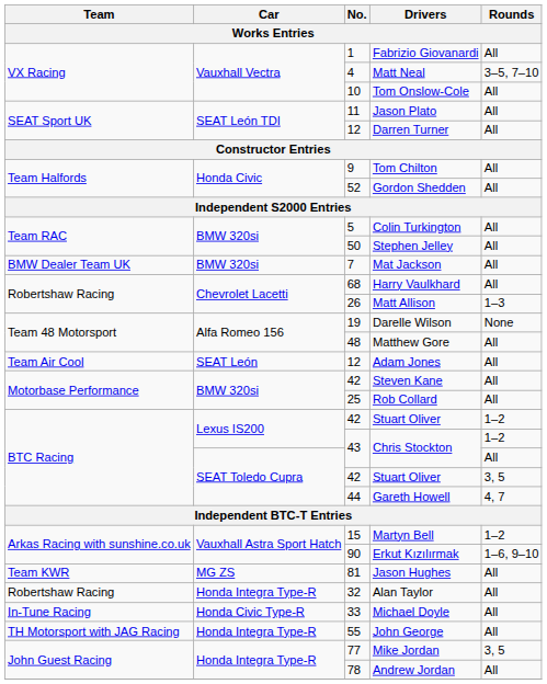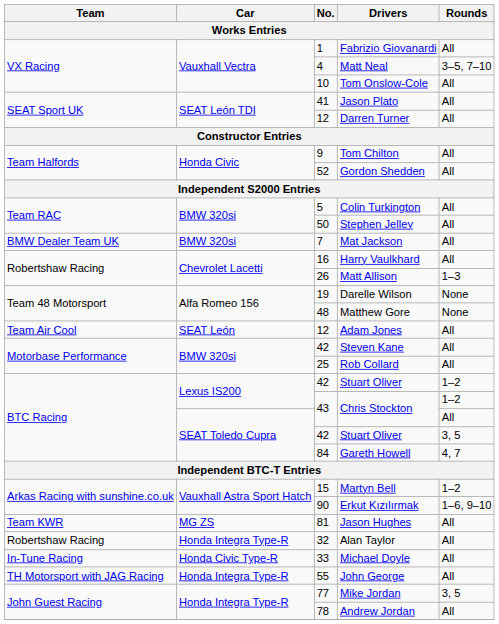 <table class="wikitable sortable" style="font-size: 85%">
 <tr>
 <th>Team</th>
 <th>Car</th>
 <th>No.</th>
 <th>Drivers</th>
 <th>Rounds</th>
 </tr>
 <tr>
 <th colspan=5>Works Entries</th>
 </tr>
 <tr>
 <td rowspan=3> <a href='#'>VX Racing</a></td>
 <td rowspan=3><a href='#'>Vauxhall Vectra</a></td>
 <td>1</td>
 <td nowrap> <a href='#'>Fabrizio Giovanardi</a></td>
 <td>All</td>
 </tr>
 <tr>
 <td>4</td>
 <td> <a href='#'>Matt Neal</a></td>
 <td>3–5, 7–10</td>
 </tr>
 <tr>
 <td>10</td>
 <td> <a href='#'>Tom Onslow-Cole</a></td>
 <td>All</td>
 </tr>
 <tr>
 <td rowspan=2> <a href='#'>SEAT Sport UK</a></td>
 <td rowspan=2><a href='#'>SEAT León TDI</a></td>
-<td>11</td>
+<td>41</td>
 <td> <a href='#'>Jason Plato</a></td>
 <td>All</td>
 </tr>
 <tr>
 <td>12</td>
 <td> <a href='#'>Darren Turner</a></td>
 <td>All</td>
 </tr>
 <tr>
 <th colspan=5>Constructor Entries</th>
 </tr>
 <tr>
 <td rowspan=2> <a href='#'>Team Halfords</a></td>
 <td rowspan=2><a href='#'>Honda Civic</a></td>
 <td>9</td>
 <td> <a href='#'>Tom Chilton</a></td>
 <td>All</td>
 </tr>
 <tr>
 <td>52</td>
 <td> <a href='#'>Gordon Shedden</a></td>
 <td>All</td>
 </tr>
 <tr>
 <th colspan=5>Independent S2000 Entries</th>
 </tr>
 <tr>
 <td rowspan=2> <a href='#'>Team RAC</a></td>
 <td rowspan=2><a href='#'>BMW 320si</a></td>
 <td>5</td>
 <td> <a href='#'>Colin Turkington</a></td>
 <td>All</td>
 </tr>
 <tr>
 <td>50</td>
 <td> <a href='#'>Stephen Jelley</a></td>
 <td>All</td>
 </tr>
 <tr>
 <td> <a href='#'>BMW Dealer Team UK</a></td>
 <td><a href='#'>BMW 320si</a></td>
 <td>7</td>
 <td> <a href='#'>Mat Jackson</a></td>
 <td>All</td>
 </tr>
 <tr>
 <td rowspan=2> Robertshaw Racing</td>
 <td rowspan=2><a href='#'>Chevrolet Lacetti</a></td>
-<td>68</td>
+<td>16</td>
 <td> <a href='#'>Harry Vaulkhard</a></td>
 <td>All</td>
 </tr>
 <tr>
 <td>26</td>
 <td> <a href='#'>Matt Allison</a></td>
 <td>1–3</td>
 </tr>
 <tr>
 <td rowspan="2">Team 48 Motorsport</td>
 <td rowspan="2">Alfa Romeo 156</td>
 <td>19</td>
 <td>  Darelle Wilson</td>
 <td>None</td>
 </tr>
 <tr>
 <td>48</td>
 <td> Matthew Gore</td>
-<td>All</td>
+<td>None</td>
 </tr>
 <tr>
 <td> <a href='#'>Team Air Cool</a></td>
 <td><a href='#'>SEAT León</a></td>
 <td>12</td>
 <td> <a href='#'>Adam Jones</a></td>
 <td>All</td>
 </tr>
 <tr>
 <td rowspan=2> <a href='#'>Motorbase Performance</a></td>
 <td rowspan=2><a href='#'>BMW 320si</a></td>
 <td>42</td>
 <td> <a href='#'>Steven Kane</a></td>
 <td>All</td>
 </tr>
 <tr>
 <td>25</td>
 <td> <a href='#'>Rob Collard</a></td>
 <td>All</td>
 </tr>
 <tr>
 <td rowspan=5> <a href='#'>BTC Racing</a></td>
 <td rowspan=2><a href='#'>Lexus IS200</a></td>
 <td>42</td>
 <td> <a href='#'>Stuart Oliver</a></td>
 <td>1–2</td>
 </tr>
 <tr>
 <td rowspan=2>43</td>
 <td rowspan=2> <a href='#'>Chris Stockton</a></td>
 <td>1–2</td>
 </tr>
 <tr>
 <td rowspan=3><a href='#'>SEAT Toledo Cupra</a></td>
 <td>All</td>
 </tr>
 <tr>
 <td>42</td>
 <td> <a href='#'>Stuart Oliver</a></td>
 <td>3, 5</td>
 </tr>
 <tr>
-<td>44</td>
+<td>84</td>
 <td> <a href='#'>Gareth Howell</a></td>
 <td>4, 7</td>
 </tr>
 <tr>
 <th colspan=5>Independent BTC-T Entries</th>
 </tr>
 <tr>
 <td rowspan=2 nowrap> <a href='#'>Arkas Racing with sunshine.co.uk</a></td>
 <td rowspan=2 nowrap><a href='#'>Vauxhall Astra Sport Hatch</a></td>
 <td>15</td>
 <td> <a href='#'>Martyn Bell</a></td>
 <td>1–2</td>
 </tr>
 <tr>
 <td>90</td>
 <td> <a href='#'>Erkut Kızılırmak</a></td>
 <td nowrap>1–6, 9–10</td>
 </tr>
 <tr>
 <td> <a href='#'>Team KWR</a></td>
 <td><a href='#'>MG ZS</a></td>
 <td>81</td>
 <td> <a href='#'>Jason Hughes</a></td>
 <td>All</td>
 </tr>
 <tr>
 <td> Robertshaw Racing</td>
 <td><a href='#'>Honda Integra Type-R</a></td>
 <td>32</td>
 <td> Alan Taylor</td>
 <td>All</td>
 </tr>
 <tr>
 <td> <a href='#'>In-Tune Racing</a></td>
 <td><a href='#'>Honda Civic Type-R</a></td>
 <td>33</td>
 <td> <a href='#'>Michael Doyle</a></td>
 <td>All</td>
 </tr>
 <tr>
 <td nowrap> <a href='#'>TH Motorsport with JAG Racing</a></td>
 <td><a href='#'>Honda Integra Type-R</a></td>
 <td>55</td>
 <td> <a href='#'>John George</a></td>
 <td>All</td>
 </tr>
 <tr>
 <td rowspan=2> <a href='#'>John Guest Racing</a></td>
 <td rowspan=2><a href='#'>Honda Integra Type-R</a></td>
 <td>77</td>
 <td> <a href='#'>Mike Jordan</a></td>
 <td>3, 5</td>
 </tr>
 <tr>
 <td>78</td>
 <td> <a href='#'>Andrew Jordan</a></td>
 <td>All</td>
 </tr>
 <tr>
 </tr>
 </table>
